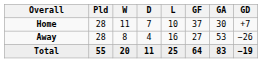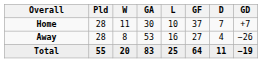 <table class="wikitable" style="font-size:95%; text-align: center;">
 <tr>
 <th width="120">Overall</th>
 <th width="30">Pld</th>
 <th width="30">W</th>
-<th width="30">D</th>
+<th width="30">GA</th>
 <th width="30">L</th>
 <th width="30">GF</th>
-<th width="30">GA</th>
+<th width="30">D</th>
 <th width="30">GD</th>
 </tr>
 <tr>
 <td><strong>Home</strong></td>
 <td>28</td>
 <td>11</td>
-<td>7</td>
+<td>30</td>
 <td>10</td>
 <td>37</td>
-<td>30</td>
+<td>7</td>
 <td>+7</td>
 </tr>
 <tr>
 <td><strong>Away</strong></td>
 <td>28</td>
 <td>8</td>
-<td>4</td>
+<td>53</td>
 <td>16</td>
 <td>27</td>
-<td>53</td>
+<td>4</td>
 <td>−26</td>
 </tr>
 <tr bgcolor=#EEEEEE>
 <td><strong>Total</strong></td>
 <td><strong>55</strong></td>
 <td><strong>20</strong></td>
-<td><strong>11</strong></td>
+<td><strong>83</strong></td>
 <td><strong>25</strong></td>
 <td><strong>64</strong></td>
-<td><strong>83</strong></td>
+<td><strong>11</strong></td>
 <td><strong>−19</strong></td>
 </tr>
 </table>
